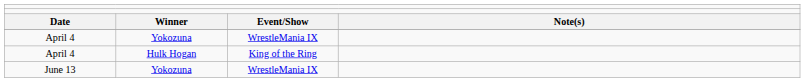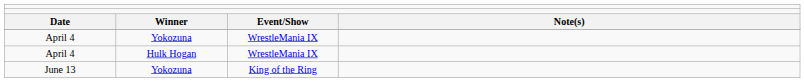 <table class="wikitable" style="text-align:center; width:100%;">
 <tr>
 <td colspan="5"></td>
 </tr>
 <tr>
 <td colspan="5"><strong></strong></td>
 </tr>
 <tr>
 <th width="14%">Date</th>
 <th width="14%">Winner</th>
 <th width="14%">Event/Show</th>
 <th width="58%">Note(s)</th>
 </tr>
 <tr>
 </tr>
 <tr>
 <td>April 4</td>
 <td><a href='#'>Yokozuna</a></td>
 <td><a href='#'>WrestleMania IX</a></td>
 <td align="left"></td>
 </tr>
 <tr>
 <td>April 4</td>
 <td><a href='#'>Hulk Hogan</a></td>
-<td><a href='#'>King of the Ring</a></td>
+<td><a href='#'>WrestleMania IX</a></td>
 <td align="left"></td>
 </tr>
 <tr>
 <td>June 13</td>
 <td><a href='#'>Yokozuna</a></td>
-<td><a href='#'>WrestleMania IX</a></td>
+<td><a href='#'>King of the Ring</a></td>
 <td align="left"></td>
 </tr>
 </table>
